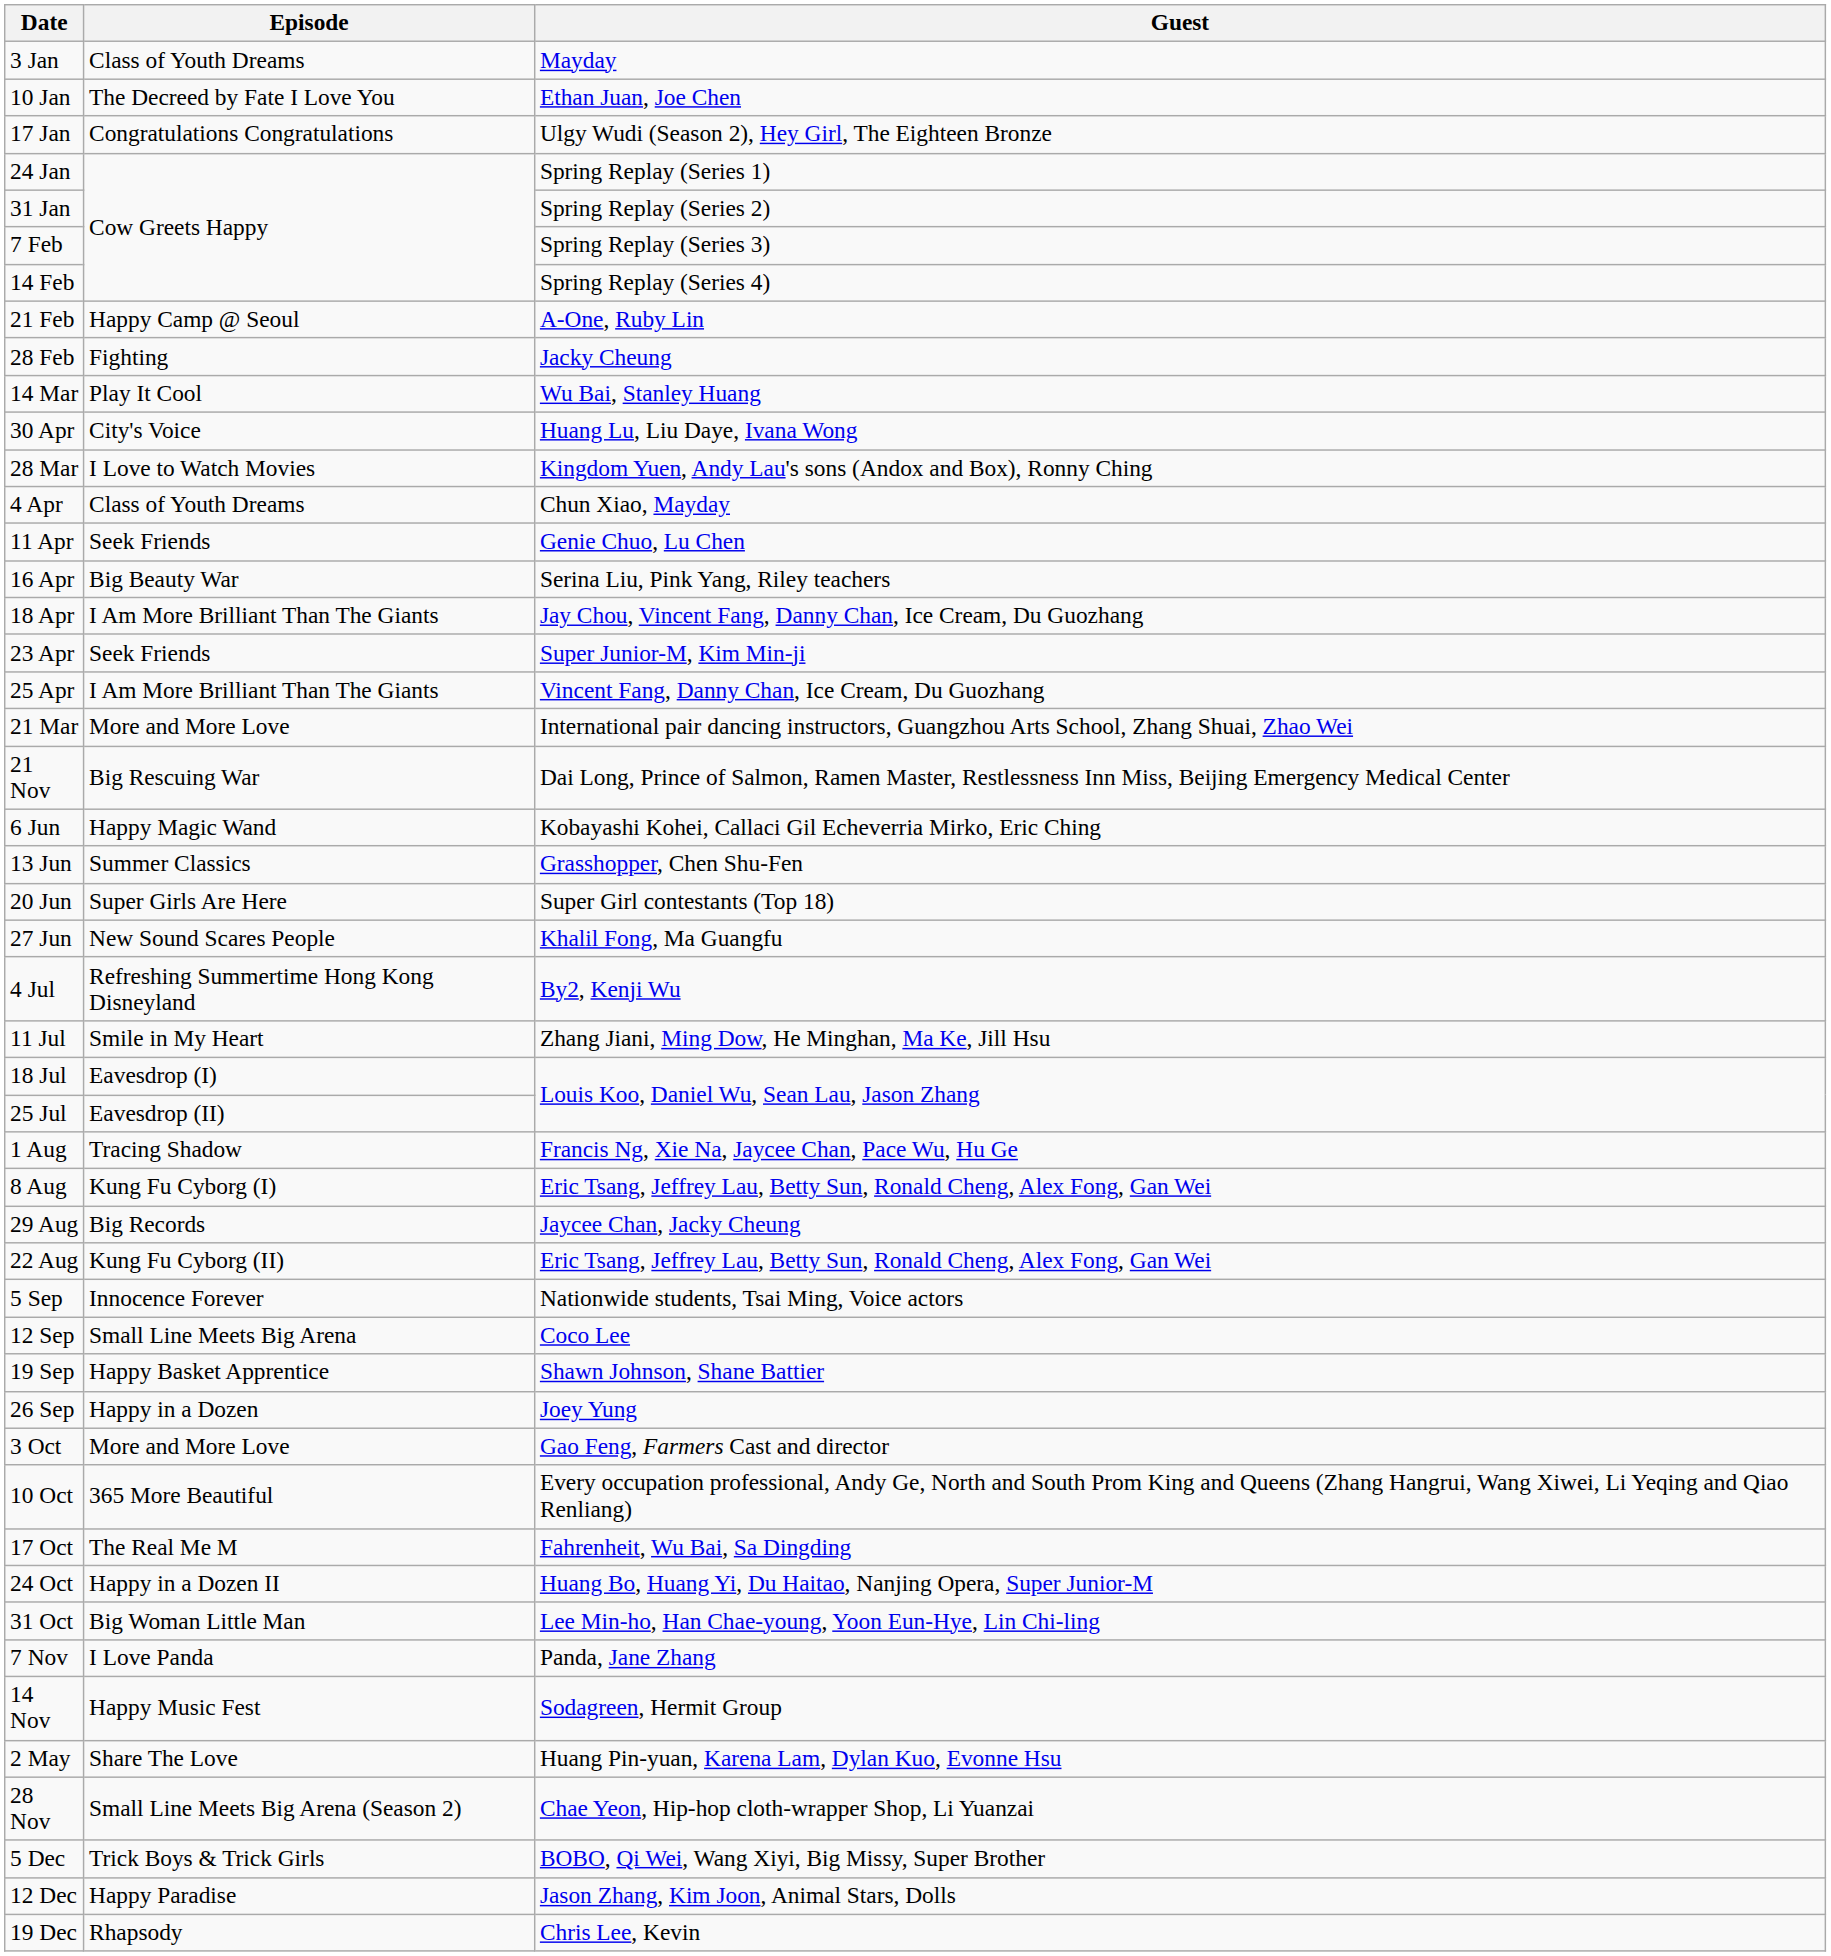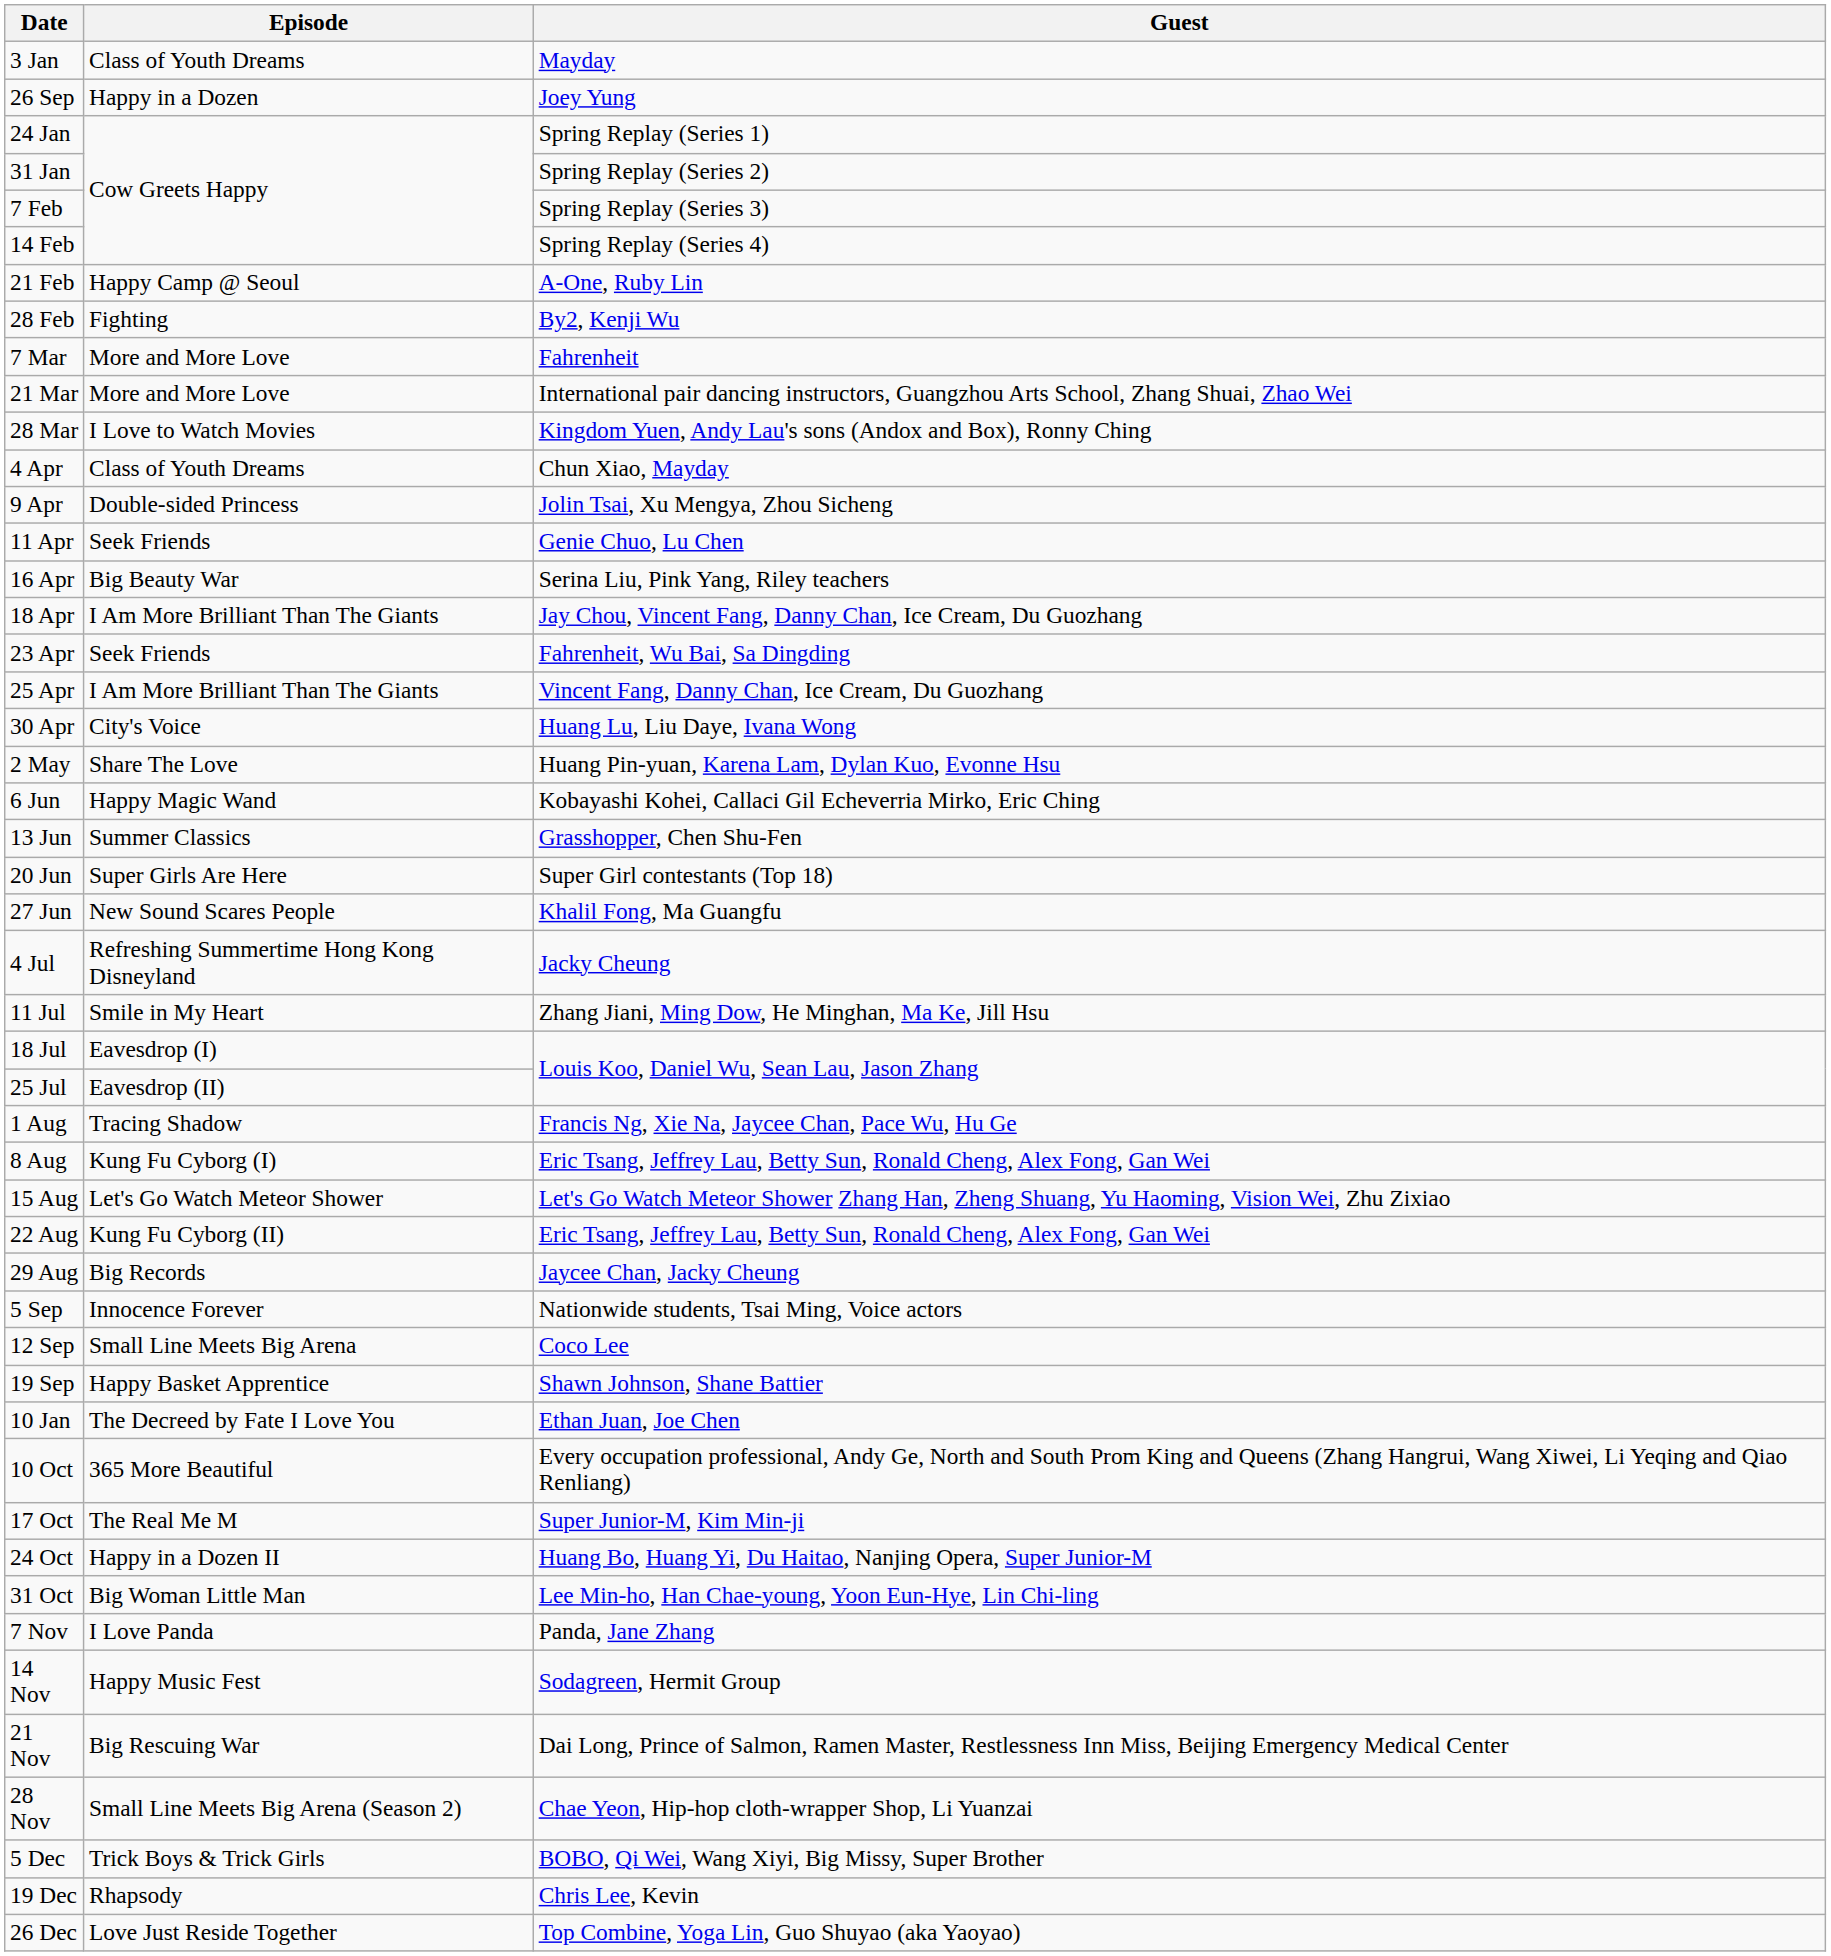 <table class="wikitable">
 <tr>
 <th scope="col">Date</th>
 <th scope="col">Episode</th>
 <th scope="col">Guest</th>
 </tr>
 <tr>
 <td>3 Jan</td>
 <td>Class of Youth Dreams</td>
 <td><a href='#'>Mayday</a></td>
 </tr>
 <tr>
-<td>10 Jan</td>
-<td>The Decreed by Fate I Love You</td>
-<td><a href='#'>Ethan Juan</a>, <a href='#'>Joe Chen</a></td>
-</tr>
-<tr>
-<td>17 Jan</td>
-<td>Congratulations Congratulations</td>
-<td>Ulgy Wudi (Season 2), <a href='#'>Hey Girl</a>, The Eighteen Bronze</td>
+<td>26 Sep</td>
+<td>Happy in a Dozen</td>
+<td><a href='#'>Joey Yung</a></td>
 </tr>
 <tr>
 <td>24 Jan</td>
 <td rowspan="4">Cow Greets Happy</td>
 <td>Spring Replay (Series 1)</td>
 </tr>
 <tr>
 <td>31 Jan</td>
 <td>Spring Replay (Series 2)</td>
 </tr>
 <tr>
 <td>7 Feb</td>
 <td>Spring Replay (Series 3)</td>
 </tr>
 <tr>
 <td>14 Feb</td>
 <td>Spring Replay (Series 4)</td>
 </tr>
 <tr>
 <td>21 Feb</td>
 <td>Happy Camp @ Seoul</td>
 <td><a href='#'>A-One</a>, <a href='#'>Ruby Lin</a></td>
 </tr>
 <tr>
 <td>28 Feb</td>
 <td>Fighting</td>
-<td><a href='#'>Jacky Cheung</a></td>
+<td><a href='#'>By2</a>, <a href='#'>Kenji Wu</a></td>
 </tr>
 <tr>
-<td>14 Mar</td>
-<td>Play It Cool</td>
-<td><a href='#'>Wu Bai</a>, <a href='#'>Stanley Huang</a></td>
+<td>7 Mar</td>
+<td>More and More Love</td>
+<td><a href='#'>Fahrenheit</a></td>
 </tr>
 <tr>
-<td>30 Apr</td>
-<td>City's Voice</td>
-<td><a href='#'>Huang Lu</a>, Liu Daye, <a href='#'>Ivana Wong</a></td>
+<td>21 Mar</td>
+<td>More and More Love</td>
+<td>International pair dancing instructors, Guangzhou Arts School, Zhang Shuai, <a href='#'>Zhao Wei</a></td>
 </tr>
 <tr>
 <td>28 Mar</td>
 <td>I Love to Watch Movies</td>
 <td><a href='#'>Kingdom Yuen</a>, <a href='#'>Andy Lau</a>'s sons (Andox and Box), Ronny Ching</td>
 </tr>
 <tr>
 <td>4 Apr</td>
 <td>Class of Youth Dreams</td>
 <td>Chun Xiao, <a href='#'>Mayday</a></td>
+</tr>
+<tr>
+<td>9 Apr</td>
+<td>Double-sided Princess</td>
+<td><a href='#'>Jolin Tsai</a>, Xu Mengya, Zhou Sicheng</td>
 </tr>
 <tr>
 <td>11 Apr</td>
 <td>Seek Friends</td>
 <td><a href='#'>Genie Chuo</a>, <a href='#'>Lu Chen</a></td>
 </tr>
 <tr>
 <td>16 Apr</td>
 <td>Big Beauty War</td>
 <td>Serina Liu, Pink Yang, Riley teachers</td>
 </tr>
 <tr>
 <td>18 Apr</td>
 <td>I Am More Brilliant Than The Giants</td>
 <td><a href='#'>Jay Chou</a>, <a href='#'>Vincent Fang</a>, <a href='#'>Danny Chan</a>, Ice Cream, Du Guozhang</td>
 </tr>
 <tr>
 <td>23 Apr</td>
 <td>Seek Friends</td>
-<td><a href='#'>Super Junior-M</a>, <a href='#'>Kim Min-ji</a></td>
+<td><a href='#'>Fahrenheit</a>, <a href='#'>Wu Bai</a>, <a href='#'>Sa Dingding</a></td>
 </tr>
 <tr>
 <td>25 Apr</td>
 <td>I Am More Brilliant Than The Giants</td>
 <td><a href='#'>Vincent Fang</a>, <a href='#'>Danny Chan</a>, Ice Cream, Du Guozhang</td>
 </tr>
 <tr>
-<td>21 Mar</td>
-<td>More and More Love</td>
-<td>International pair dancing instructors, Guangzhou Arts School, Zhang Shuai, <a href='#'>Zhao Wei</a></td>
+<td>30 Apr</td>
+<td>City's Voice</td>
+<td><a href='#'>Huang Lu</a>, Liu Daye, <a href='#'>Ivana Wong</a></td>
 </tr>
 <tr>
-<td>21 Nov</td>
-<td>Big Rescuing War</td>
-<td>Dai Long, Prince of Salmon, Ramen Master, Restlessness Inn Miss, Beijing Emergency Medical Center</td>
+<td>2 May</td>
+<td>Share The Love</td>
+<td>Huang Pin-yuan, <a href='#'>Karena Lam</a>, <a href='#'>Dylan Kuo</a>, <a href='#'>Evonne Hsu</a></td>
 </tr>
 <tr>
 <td>6 Jun</td>
 <td>Happy Magic Wand</td>
 <td>Kobayashi Kohei, Callaci Gil Echeverria Mirko, Eric Ching</td>
 </tr>
 <tr>
 <td>13 Jun</td>
 <td>Summer Classics</td>
 <td><a href='#'>Grasshopper</a>, Chen Shu-Fen</td>
 </tr>
 <tr>
 <td>20 Jun</td>
 <td>Super Girls Are Here</td>
 <td>Super Girl contestants (Top 18)</td>
 </tr>
 <tr>
 <td>27 Jun</td>
 <td>New Sound Scares People</td>
 <td><a href='#'>Khalil Fong</a>, Ma Guangfu</td>
 </tr>
 <tr>
 <td>4 Jul</td>
 <td>Refreshing Summertime Hong Kong Disneyland</td>
-<td><a href='#'>By2</a>, <a href='#'>Kenji Wu</a></td>
+<td><a href='#'>Jacky Cheung</a></td>
 </tr>
 <tr>
 <td>11 Jul</td>
 <td>Smile in My Heart</td>
 <td>Zhang Jiani, <a href='#'>Ming Dow</a>, He Minghan, <a href='#'>Ma Ke</a>, Jill Hsu</td>
 </tr>
 <tr>
 <td>18 Jul</td>
 <td>Eavesdrop (I)</td>
 <td rowspan="2"><a href='#'>Louis Koo</a>, <a href='#'>Daniel Wu</a>, <a href='#'>Sean Lau</a>, <a href='#'>Jason Zhang</a></td>
 </tr>
 <tr>
 <td>25 Jul</td>
 <td>Eavesdrop (II)</td>
 </tr>
 <tr>
 <td>1 Aug</td>
 <td>Tracing Shadow</td>
 <td><a href='#'>Francis Ng</a>, <a href='#'>Xie Na</a>, <a href='#'>Jaycee Chan</a>, <a href='#'>Pace Wu</a>, <a href='#'>Hu Ge</a></td>
 </tr>
 <tr>
 <td>8 Aug</td>
 <td>Kung Fu Cyborg (I)</td>
 <td><a href='#'>Eric Tsang</a>, <a href='#'>Jeffrey Lau</a>, <a href='#'>Betty Sun</a>, <a href='#'>Ronald Cheng</a>, <a href='#'>Alex Fong</a>, <a href='#'>Gan Wei</a></td>
 </tr>
 <tr>
-<td>29 Aug</td>
-<td>Big Records</td>
-<td><a href='#'>Jaycee Chan</a>, <a href='#'>Jacky Cheung</a></td>
+<td>15 Aug</td>
+<td>Let's Go Watch Meteor Shower</td>
+<td><a href='#'>Let's Go Watch Meteor Shower</a> <a href='#'>Zhang Han</a>, <a href='#'>Zheng Shuang</a>, <a href='#'>Yu Haoming</a>, <a href='#'>Vision Wei</a>, Zhu Zixiao</td>
 </tr>
 <tr>
 <td>22 Aug</td>
 <td>Kung Fu Cyborg (II)</td>
 <td><a href='#'>Eric Tsang</a>, <a href='#'>Jeffrey Lau</a>, <a href='#'>Betty Sun</a>, <a href='#'>Ronald Cheng</a>, <a href='#'>Alex Fong</a>, <a href='#'>Gan Wei</a></td>
+</tr>
+<tr>
+<td>29 Aug</td>
+<td>Big Records</td>
+<td><a href='#'>Jaycee Chan</a>, <a href='#'>Jacky Cheung</a></td>
 </tr>
 <tr>
 <td>5 Sep</td>
 <td>Innocence Forever</td>
 <td>Nationwide students, Tsai Ming, Voice actors</td>
 </tr>
 <tr>
 <td>12 Sep</td>
 <td>Small Line Meets Big Arena</td>
 <td><a href='#'>Coco Lee</a></td>
 </tr>
 <tr>
 <td>19 Sep</td>
 <td>Happy Basket Apprentice</td>
 <td><a href='#'>Shawn Johnson</a>, <a href='#'>Shane Battier</a></td>
 </tr>
 <tr>
-<td>26 Sep</td>
-<td>Happy in a Dozen</td>
-<td><a href='#'>Joey Yung</a></td>
-</tr>
-<tr>
-<td>3 Oct</td>
-<td>More and More Love</td>
-<td><a href='#'>Gao Feng</a>, <em>Farmers</em> Cast and director</td>
+<td>10 Jan</td>
+<td>The Decreed by Fate I Love You</td>
+<td><a href='#'>Ethan Juan</a>, <a href='#'>Joe Chen</a></td>
 </tr>
 <tr>
 <td>10 Oct</td>
 <td>365 More Beautiful</td>
 <td>Every occupation professional, Andy Ge, North and South Prom King and Queens (Zhang Hangrui, Wang Xiwei, Li Yeqing and Qiao Renliang)</td>
 </tr>
 <tr>
 <td>17 Oct</td>
 <td>The Real Me M</td>
-<td><a href='#'>Fahrenheit</a>, <a href='#'>Wu Bai</a>, <a href='#'>Sa Dingding</a></td>
+<td><a href='#'>Super Junior-M</a>, <a href='#'>Kim Min-ji</a></td>
 </tr>
 <tr>
 <td>24 Oct</td>
 <td>Happy in a Dozen II</td>
 <td><a href='#'>Huang Bo</a>, <a href='#'>Huang Yi</a>, <a href='#'>Du Haitao</a>, Nanjing Opera, <a href='#'>Super Junior-M</a></td>
 </tr>
 <tr>
 <td>31 Oct</td>
 <td>Big Woman Little Man</td>
 <td><a href='#'>Lee Min-ho</a>, <a href='#'>Han Chae-young</a>, <a href='#'>Yoon Eun-Hye</a>, <a href='#'>Lin Chi-ling</a></td>
 </tr>
 <tr>
 <td>7 Nov</td>
 <td>I Love Panda</td>
 <td>Panda, <a href='#'>Jane Zhang</a></td>
 </tr>
 <tr>
 <td>14 Nov</td>
 <td>Happy Music Fest</td>
 <td><a href='#'>Sodagreen</a>, Hermit Group</td>
 </tr>
 <tr>
-<td>2 May</td>
-<td>Share The Love</td>
-<td>Huang Pin-yuan, <a href='#'>Karena Lam</a>, <a href='#'>Dylan Kuo</a>, <a href='#'>Evonne Hsu</a></td>
+<td>21 Nov</td>
+<td>Big Rescuing War</td>
+<td>Dai Long, Prince of Salmon, Ramen Master, Restlessness Inn Miss, Beijing Emergency Medical Center</td>
 </tr>
 <tr>
 <td>28 Nov</td>
 <td>Small Line Meets Big Arena (Season 2)</td>
 <td><a href='#'>Chae Yeon</a>, Hip-hop cloth-wrapper Shop, Li Yuanzai</td>
 </tr>
 <tr>
 <td>5 Dec</td>
 <td>Trick Boys & Trick Girls</td>
 <td><a href='#'>BOBO</a>, <a href='#'>Qi Wei</a>, Wang Xiyi, Big Missy, Super Brother</td>
 </tr>
 <tr>
-<td>12 Dec</td>
-<td>Happy Paradise</td>
-<td><a href='#'>Jason Zhang</a>, <a href='#'>Kim Joon</a>, Animal Stars, Dolls</td>
-</tr>
-<tr>
 <td>19 Dec</td>
 <td>Rhapsody</td>
 <td><a href='#'>Chris Lee</a>, Kevin</td>
 </tr>
+<tr>
+<td>26 Dec</td>
+<td>Love Just Reside Together</td>
+<td><a href='#'>Top Combine</a>, <a href='#'>Yoga Lin</a>, Guo Shuyao (aka Yaoyao)</td>
+</tr>
 </table>
